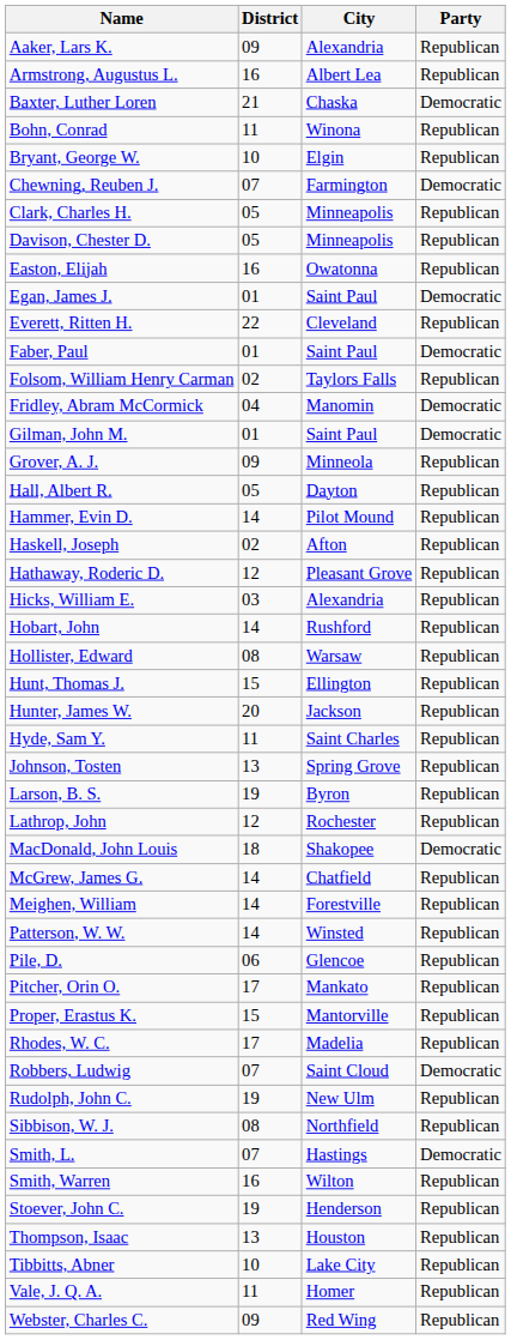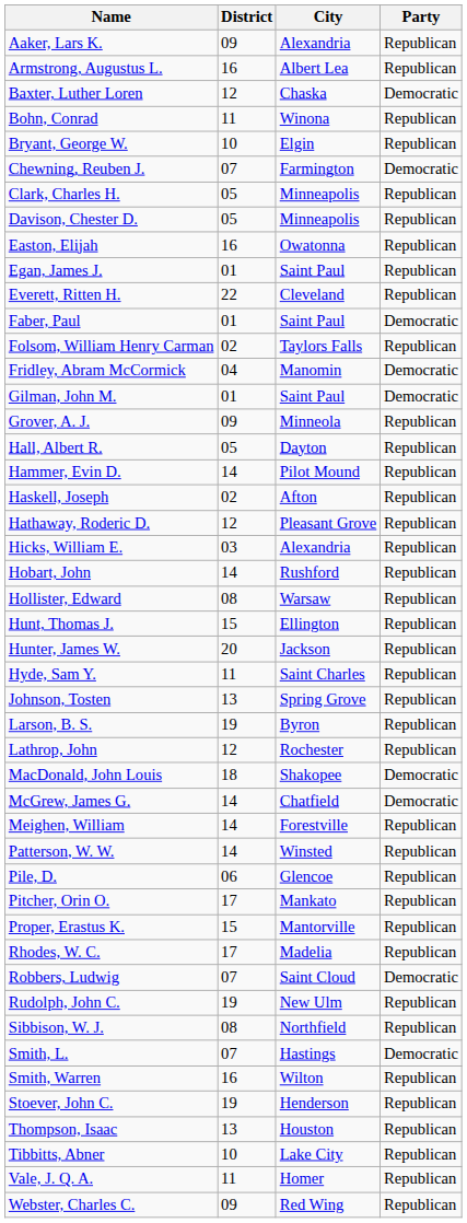 <table class="wikitable sortable">
 <tr>
 <th>Name</th>
 <th>District</th>
 <th>City</th>
 <th>Party</th>
 </tr>
 <tr>
 <td><a href='#'>Aaker, Lars K.</a></td>
 <td>09</td>
 <td><a href='#'>Alexandria</a></td>
 <td>Republican</td>
 </tr>
 <tr>
 <td><a href='#'>Armstrong, Augustus L.</a></td>
 <td>16</td>
 <td><a href='#'>Albert Lea</a></td>
 <td>Republican</td>
 </tr>
 <tr>
 <td><a href='#'>Baxter, Luther Loren</a></td>
-<td>21</td>
+<td>12</td>
 <td><a href='#'>Chaska</a></td>
 <td>Democratic</td>
 </tr>
 <tr>
 <td><a href='#'>Bohn, Conrad</a></td>
 <td>11</td>
 <td><a href='#'>Winona</a></td>
 <td>Republican</td>
 </tr>
 <tr>
 <td><a href='#'>Bryant, George W.</a></td>
 <td>10</td>
 <td><a href='#'>Elgin</a></td>
 <td>Republican</td>
 </tr>
 <tr>
 <td><a href='#'>Chewning, Reuben J.</a></td>
 <td>07</td>
 <td><a href='#'>Farmington</a></td>
 <td>Democratic</td>
 </tr>
 <tr>
 <td><a href='#'>Clark, Charles H.</a></td>
 <td>05</td>
 <td><a href='#'>Minneapolis</a></td>
 <td>Republican</td>
 </tr>
 <tr>
 <td><a href='#'>Davison, Chester D.</a></td>
 <td>05</td>
 <td><a href='#'>Minneapolis</a></td>
 <td>Republican</td>
 </tr>
 <tr>
 <td><a href='#'>Easton, Elijah</a></td>
 <td>16</td>
 <td><a href='#'>Owatonna</a></td>
 <td>Republican</td>
 </tr>
 <tr>
 <td><a href='#'>Egan, James J.</a></td>
 <td>01</td>
 <td><a href='#'>Saint Paul</a></td>
-<td>Democratic</td>
+<td>Republican</td>
 </tr>
 <tr>
 <td><a href='#'>Everett, Ritten H.</a></td>
 <td>22</td>
 <td><a href='#'>Cleveland</a></td>
 <td>Republican</td>
 </tr>
 <tr>
 <td><a href='#'>Faber, Paul</a></td>
 <td>01</td>
 <td><a href='#'>Saint Paul</a></td>
 <td>Democratic</td>
 </tr>
 <tr>
 <td><a href='#'>Folsom, William Henry Carman</a></td>
 <td>02</td>
 <td><a href='#'>Taylors Falls</a></td>
 <td>Republican</td>
 </tr>
 <tr>
 <td><a href='#'>Fridley, Abram McCormick</a></td>
 <td>04</td>
 <td><a href='#'>Manomin</a></td>
 <td>Democratic</td>
 </tr>
 <tr>
 <td><a href='#'>Gilman, John M.</a></td>
 <td>01</td>
 <td><a href='#'>Saint Paul</a></td>
 <td>Democratic</td>
 </tr>
 <tr>
 <td><a href='#'>Grover, A. J.</a></td>
 <td>09</td>
 <td><a href='#'>Minneola</a></td>
 <td>Republican</td>
 </tr>
 <tr>
 <td><a href='#'>Hall, Albert R.</a></td>
 <td>05</td>
 <td><a href='#'>Dayton</a></td>
 <td>Republican</td>
 </tr>
 <tr>
 <td><a href='#'>Hammer, Evin D.</a></td>
 <td>14</td>
 <td><a href='#'>Pilot Mound</a></td>
 <td>Republican</td>
 </tr>
 <tr>
 <td><a href='#'>Haskell, Joseph</a></td>
 <td>02</td>
 <td><a href='#'>Afton</a></td>
 <td>Republican</td>
 </tr>
 <tr>
 <td><a href='#'>Hathaway, Roderic D.</a></td>
 <td>12</td>
 <td><a href='#'>Pleasant Grove</a></td>
 <td>Republican</td>
 </tr>
 <tr>
 <td><a href='#'>Hicks, William E.</a></td>
 <td>03</td>
 <td><a href='#'>Alexandria</a></td>
 <td>Republican</td>
 </tr>
 <tr>
 <td><a href='#'>Hobart, John</a></td>
 <td>14</td>
 <td><a href='#'>Rushford</a></td>
 <td>Republican</td>
 </tr>
 <tr>
 <td><a href='#'>Hollister, Edward</a></td>
 <td>08</td>
 <td><a href='#'>Warsaw</a></td>
 <td>Republican</td>
 </tr>
 <tr>
 <td><a href='#'>Hunt, Thomas J.</a></td>
 <td>15</td>
 <td><a href='#'>Ellington</a></td>
 <td>Republican</td>
 </tr>
 <tr>
 <td><a href='#'>Hunter, James W.</a></td>
 <td>20</td>
 <td><a href='#'>Jackson</a></td>
 <td>Republican</td>
 </tr>
 <tr>
 <td><a href='#'>Hyde, Sam Y.</a></td>
 <td>11</td>
 <td><a href='#'>Saint Charles</a></td>
 <td>Republican</td>
 </tr>
 <tr>
 <td><a href='#'>Johnson, Tosten</a></td>
 <td>13</td>
 <td><a href='#'>Spring Grove</a></td>
 <td>Republican</td>
 </tr>
 <tr>
 <td><a href='#'>Larson, B. S.</a></td>
 <td>19</td>
 <td><a href='#'>Byron</a></td>
 <td>Republican</td>
 </tr>
 <tr>
 <td><a href='#'>Lathrop, John</a></td>
 <td>12</td>
 <td><a href='#'>Rochester</a></td>
 <td>Republican</td>
 </tr>
 <tr>
 <td><a href='#'>MacDonald, John Louis</a></td>
 <td>18</td>
 <td><a href='#'>Shakopee</a></td>
 <td>Democratic</td>
 </tr>
 <tr>
 <td><a href='#'>McGrew, James G.</a></td>
 <td>14</td>
 <td><a href='#'>Chatfield</a></td>
-<td>Republican</td>
+<td>Democratic</td>
 </tr>
 <tr>
 <td><a href='#'>Meighen, William</a></td>
 <td>14</td>
 <td><a href='#'>Forestville</a></td>
 <td>Republican</td>
 </tr>
 <tr>
 <td><a href='#'>Patterson, W. W.</a></td>
 <td>14</td>
 <td><a href='#'>Winsted</a></td>
 <td>Republican</td>
 </tr>
 <tr>
 <td><a href='#'>Pile, D.</a></td>
 <td>06</td>
 <td><a href='#'>Glencoe</a></td>
 <td>Republican</td>
 </tr>
 <tr>
 <td><a href='#'>Pitcher, Orin O.</a></td>
 <td>17</td>
 <td><a href='#'>Mankato</a></td>
 <td>Republican</td>
 </tr>
 <tr>
 <td><a href='#'>Proper, Erastus K.</a></td>
 <td>15</td>
 <td><a href='#'>Mantorville</a></td>
 <td>Republican</td>
 </tr>
 <tr>
 <td><a href='#'>Rhodes, W. C.</a></td>
 <td>17</td>
 <td><a href='#'>Madelia</a></td>
 <td>Republican</td>
 </tr>
 <tr>
 <td><a href='#'>Robbers, Ludwig</a></td>
 <td>07</td>
 <td><a href='#'>Saint Cloud</a></td>
 <td>Democratic</td>
 </tr>
 <tr>
 <td><a href='#'>Rudolph, John C.</a></td>
 <td>19</td>
 <td><a href='#'>New Ulm</a></td>
 <td>Republican</td>
 </tr>
 <tr>
 <td><a href='#'>Sibbison, W. J.</a></td>
 <td>08</td>
 <td><a href='#'>Northfield</a></td>
 <td>Republican</td>
 </tr>
 <tr>
 <td><a href='#'>Smith, L.</a></td>
 <td>07</td>
 <td><a href='#'>Hastings</a></td>
 <td>Democratic</td>
 </tr>
 <tr>
 <td><a href='#'>Smith, Warren</a></td>
 <td>16</td>
 <td><a href='#'>Wilton</a></td>
 <td>Republican</td>
 </tr>
 <tr>
 <td><a href='#'>Stoever, John C.</a></td>
 <td>19</td>
 <td><a href='#'>Henderson</a></td>
 <td>Republican</td>
 </tr>
 <tr>
 <td><a href='#'>Thompson, Isaac</a></td>
 <td>13</td>
 <td><a href='#'>Houston</a></td>
 <td>Republican</td>
 </tr>
 <tr>
 <td><a href='#'>Tibbitts, Abner</a></td>
 <td>10</td>
 <td><a href='#'>Lake City</a></td>
 <td>Republican</td>
 </tr>
 <tr>
 <td><a href='#'>Vale, J. Q. A.</a></td>
 <td>11</td>
 <td><a href='#'>Homer</a></td>
 <td>Republican</td>
 </tr>
 <tr>
 <td><a href='#'>Webster, Charles C.</a></td>
 <td>09</td>
 <td><a href='#'>Red Wing</a></td>
 <td>Republican</td>
 </tr>
 </table>
